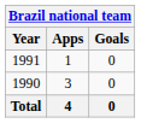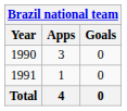 <table class="wikitable" style="text-align:center">
 <tr>
 <th colspan=3><a href='#'>Brazil national team</a></th>
 </tr>
 <tr>
 <th>Year</th>
 <th>Apps</th>
 <th>Goals</th>
 </tr>
 <tr>
-<td>1991</td>
-<td>1</td>
+<td>1990</td>
+<td>3</td>
 <td>0</td>
 </tr>
 <tr>
-<td>1990</td>
-<td>3</td>
+<td>1991</td>
+<td>1</td>
 <td>0</td>
 </tr>
 <tr>
 <th>Total</th>
 <th>4</th>
 <th>0</th>
 </tr>
 </table>
